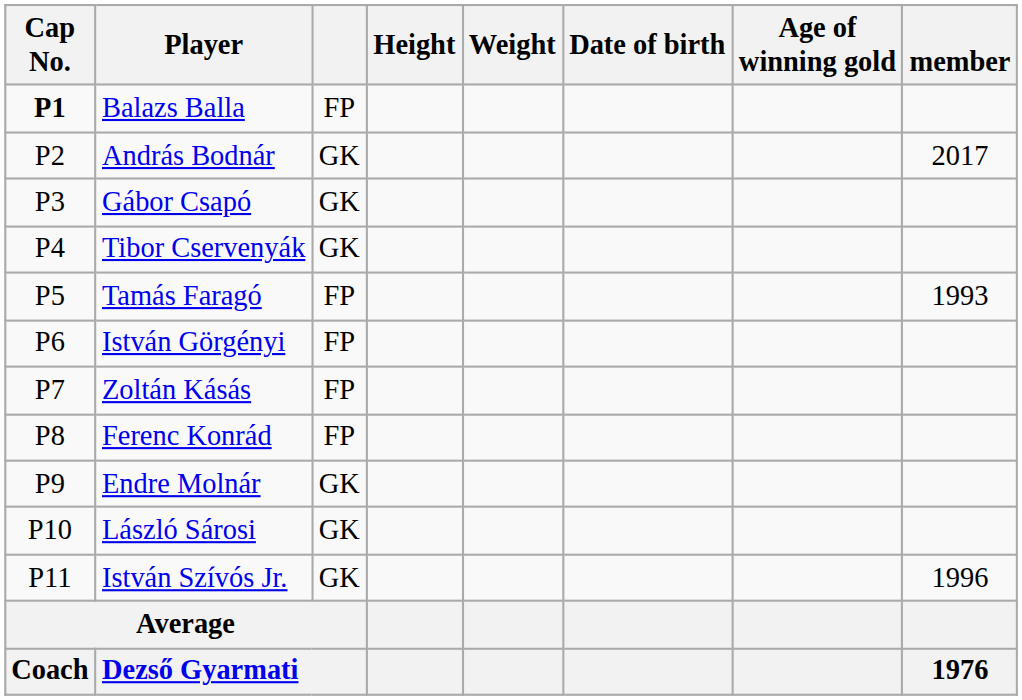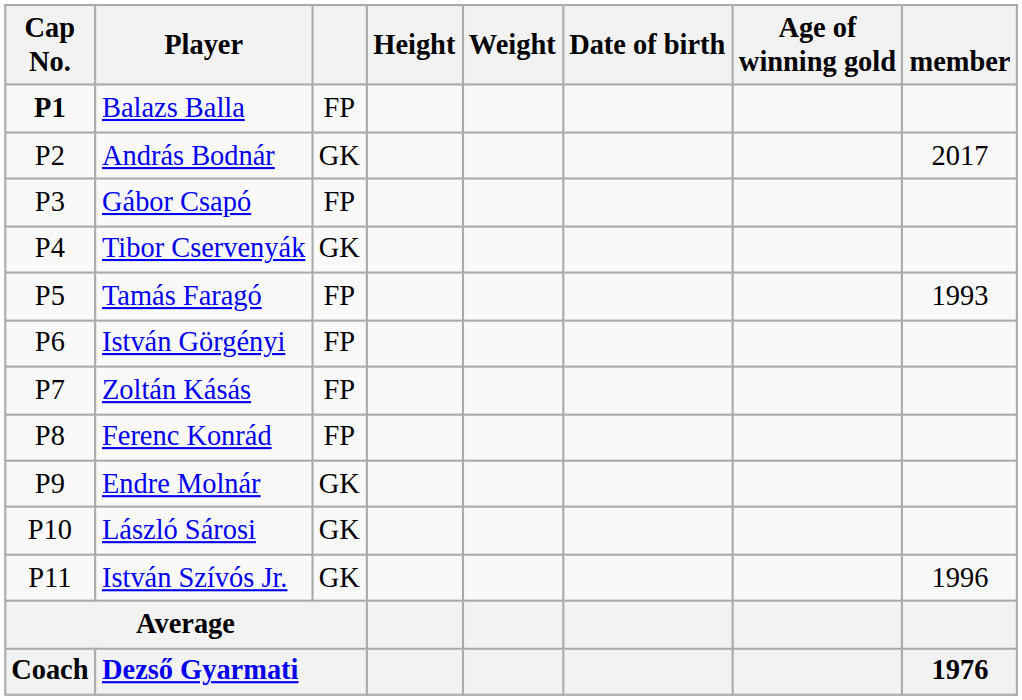 <table class="wikitable sortable" style="text-align: center; font-size: 85%; margin-left: 1em;">
 <tr>
 <th>Cap<br>No.</th>
 <th>Player</th>
 <th></th>
 <th>Height</th>
 <th>Weight</th>
 <th>Date of birth</th>
 <th>Age of<br>winning gold</th>
 <th><br>member</th>
 </tr>
 <tr>
 <td><strong>P1</strong></td>
 <td style="text-align: left;" data-sort-value="Balla, Balazs"><a href='#'>Balazs Balla</a></td>
 <td>FP</td>
 <td style="text-align: left;"></td>
 <td style="text-align: right;"></td>
 <td style="text-align: right;"></td>
 <td style="text-align: left;"></td>
 <td></td>
 </tr>
 <tr>
 <td>P2</td>
 <td style="text-align: left;" data-sort-value="Bodnár, András"><a href='#'>András Bodnár</a></td>
 <td>GK</td>
 <td style="text-align: left;"></td>
 <td style="text-align: right;"></td>
 <td style="text-align: right;"></td>
 <td style="text-align: left;"></td>
 <td>2017</td>
 </tr>
 <tr>
 <td>P3</td>
 <td style="text-align: left;" data-sort-value="Csapó, Gábor"><a href='#'>Gábor Csapó</a></td>
-<td>GK</td>
+<td>FP</td>
 <td style="text-align: left;"></td>
 <td style="text-align: right;"></td>
 <td style="text-align: right;"></td>
 <td style="text-align: left;"></td>
 <td></td>
 </tr>
 <tr>
 <td>P4</td>
 <td style="text-align: left;" data-sort-value="Cservenyák, Tibor"><a href='#'>Tibor Cservenyák</a></td>
 <td>GK</td>
 <td style="text-align: left;"></td>
 <td style="text-align: right;"></td>
 <td style="text-align: right;"></td>
 <td style="text-align: left;"></td>
 <td></td>
 </tr>
 <tr>
 <td>P5</td>
 <td style="text-align: left;" data-sort-value="Faragó, Tamás"><a href='#'>Tamás Faragó</a></td>
 <td>FP</td>
 <td style="text-align: left;"></td>
 <td style="text-align: right;"></td>
 <td style="text-align: right;"></td>
 <td style="text-align: left;"></td>
 <td>1993</td>
 </tr>
 <tr>
 <td>P6</td>
 <td style="text-align: left;" data-sort-value="Görgényi, István"><a href='#'>István Görgényi</a></td>
 <td>FP</td>
 <td style="text-align: left;"></td>
 <td style="text-align: right;"></td>
 <td style="text-align: right;"></td>
 <td style="text-align: left;"></td>
 <td></td>
 </tr>
 <tr>
 <td>P7</td>
 <td style="text-align: left;" data-sort-value="Kásás, Zoltán"><a href='#'>Zoltán Kásás</a></td>
 <td>FP</td>
 <td style="text-align: left;"></td>
 <td style="text-align: right;"></td>
 <td style="text-align: right;"></td>
 <td style="text-align: left;"></td>
 <td></td>
 </tr>
 <tr>
 <td>P8</td>
 <td style="text-align: left;" data-sort-value="Konrád, Ferenc"><a href='#'>Ferenc Konrád</a></td>
 <td>FP</td>
 <td style="text-align: left;"></td>
 <td style="text-align: right;"></td>
 <td style="text-align: right;"></td>
 <td style="text-align: left;"></td>
 <td></td>
 </tr>
 <tr>
 <td>P9</td>
 <td style="text-align: left;" data-sort-value="Molnár, Endre"><a href='#'>Endre Molnár</a></td>
 <td>GK</td>
 <td style="text-align: left;"></td>
 <td style="text-align: right;"></td>
 <td style="text-align: right;"></td>
 <td style="text-align: left;"></td>
 <td></td>
 </tr>
 <tr>
 <td>P10</td>
 <td style="text-align: left;" data-sort-value="Sárosi, László"><a href='#'>László Sárosi</a></td>
 <td>GK</td>
 <td style="text-align: left;"></td>
 <td style="text-align: right;"></td>
 <td style="text-align: right;"></td>
 <td style="text-align: left;"></td>
 <td></td>
 </tr>
 <tr>
 <td>P11</td>
 <td style="text-align: left;" data-sort-value="Szívós Jr., István"><a href='#'>István Szívós Jr.</a></td>
 <td>GK</td>
 <td style="text-align: left;"></td>
 <td style="text-align: right;"></td>
 <td style="text-align: right;"></td>
 <td style="text-align: left;"></td>
 <td>1996</td>
 </tr>
 <tr>
 <th colspan="3">Average</th>
 <th style="text-align: left;"></th>
 <th style="text-align: right;"></th>
 <th style="text-align: right;"></th>
 <th style="text-align: left;"></th>
 <th></th>
 </tr>
 <tr>
 <th>Coach</th>
 <th colspan="2" style="text-align: left;"><a href='#'>Dezső Gyarmati</a></th>
 <th style="text-align: left;"></th>
 <th></th>
 <th style="text-align: right;"></th>
 <th style="text-align: left;"></th>
 <th>1976</th>
 </tr>
 </table>
